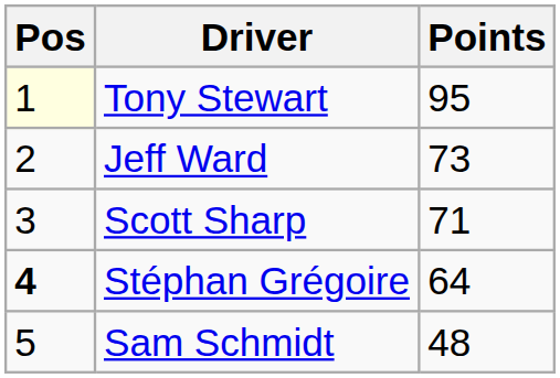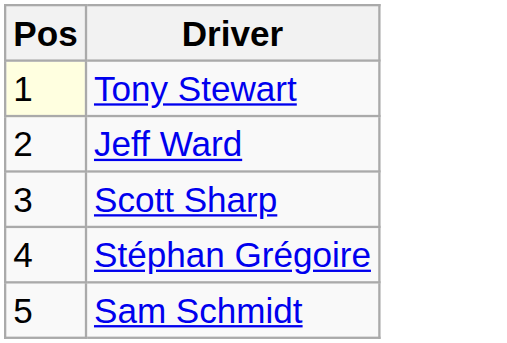 <table class="wikitable" style="font-size: 95%">
 <tr>
 <th>Pos</th>
 <th>Driver</th>
-<th>Points</th>
 </tr>
 <tr>
 <td style="background: lightyellow;">1</td>
 <td> <a href='#'>Tony Stewart</a></td>
-<td>95</td>
 </tr>
 <tr>
 <td>2</td>
 <td> <a href='#'>Jeff Ward</a></td>
-<td>73</td>
 </tr>
 <tr>
 <td>3</td>
 <td> <a href='#'>Scott Sharp</a></td>
-<td>71</td>
 </tr>
 <tr>
-<td><strong>4</strong></td>
+<td>4</td>
 <td> <a href='#'>Stéphan Grégoire</a></td>
-<td>64</td>
 </tr>
 <tr>
 <td>5</td>
 <td> <a href='#'>Sam Schmidt</a></td>
-<td>48</td>
 </tr>
 </table>
